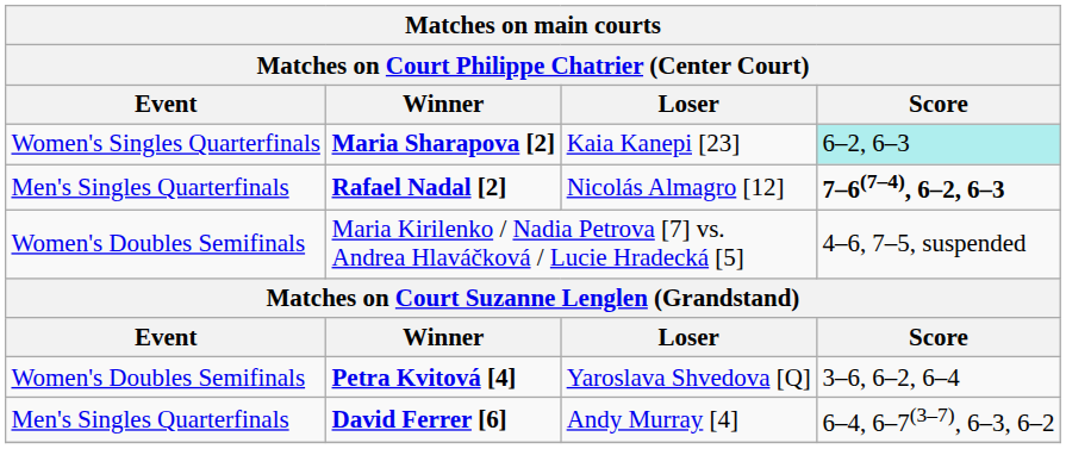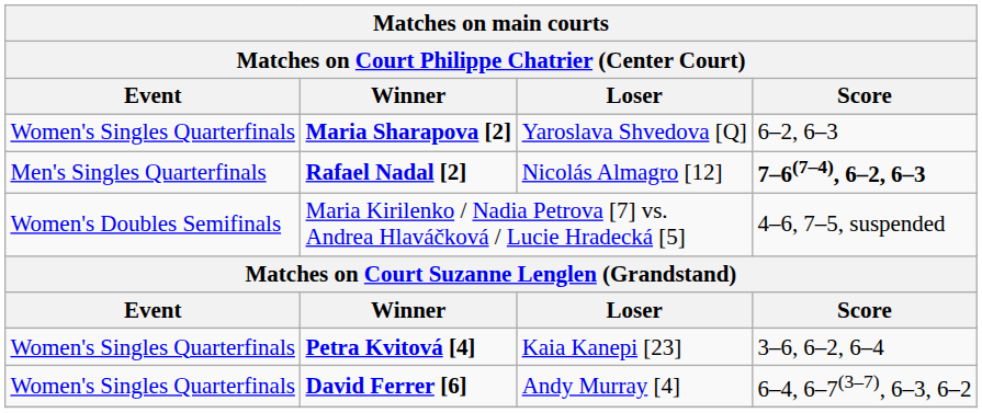 <table class="wikitable">
 <tr>
 <th colspan=5 style=white-space:nowrap>Matches on main courts</th>
 </tr>
 <tr>
 <th colspan=5>Matches on <a href='#'>Court Philippe Chatrier</a> (Center Court)</th>
 </tr>
 <tr>
 <th>Event</th>
 <th>Winner</th>
 <th>Loser</th>
 <th>Score</th>
 </tr>
 <tr>
 <td><a href='#'>Women's Singles Quarterfinals</a></td>
 <td> <strong><a href='#'>Maria Sharapova</a> [2]</strong></td>
-<td> <a href='#'>Kaia Kanepi</a> [23]</td>
-<td style="background: paleturquoise;">6–2, 6–3</td>
+<td> <a href='#'>Yaroslava Shvedova</a> [Q]</td>
+<td>6–2, 6–3</td>
 </tr>
 <tr>
 <td><a href='#'>Men's Singles Quarterfinals</a></td>
 <td> <strong><a href='#'>Rafael Nadal</a> [2]</strong></td>
 <td> <a href='#'>Nicolás Almagro</a> [12]</td>
 <td><strong>7–6<sup>(7–4)</sup>, 6–2, 6–3</strong></td>
 </tr>
 <tr>
 <td><a href='#'>Women's Doubles Semifinals</a></td>
 <td colspan="2"> <a href='#'>Maria Kirilenko</a> /  <a href='#'>Nadia Petrova</a> [7] vs.<br>  <a href='#'>Andrea Hlaváčková</a> /  <a href='#'>Lucie Hradecká</a> [5]</td>
 <td>4–6, 7–5, suspended</td>
 </tr>
 <tr>
 <th colspan=4>Matches on <a href='#'>Court Suzanne Lenglen</a> (Grandstand)</th>
 </tr>
 <tr>
 <th>Event</th>
 <th>Winner</th>
 <th>Loser</th>
 <th>Score</th>
 </tr>
 <tr>
-<td><a href='#'>Women's Doubles Semifinals</a></td>
+<td><a href='#'>Women's Singles Quarterfinals</a></td>
 <td><strong> <a href='#'>Petra Kvitová</a> [4]</strong></td>
-<td> <a href='#'>Yaroslava Shvedova</a> [Q]</td>
+<td> <a href='#'>Kaia Kanepi</a> [23]</td>
 <td>3–6, 6–2, 6–4</td>
 </tr>
 <tr>
-<td><a href='#'>Men's Singles Quarterfinals</a></td>
+<td><a href='#'>Women's Singles Quarterfinals</a></td>
 <td><strong> <a href='#'>David Ferrer</a> [6]</strong></td>
 <td> <a href='#'>Andy Murray</a> [4]</td>
 <td>6–4, 6–7<sup>(3–7)</sup>, 6–3, 6–2</td>
 </tr>
 <tr>
 </tr>
 </table>
